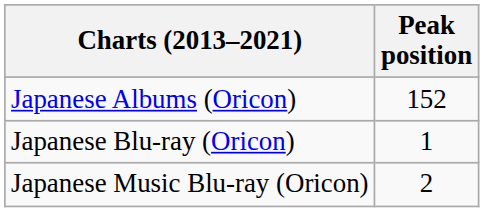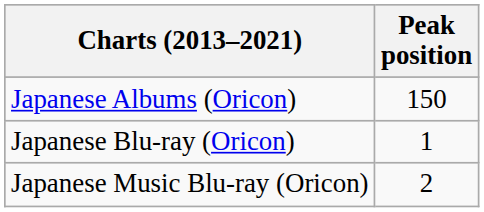 <table class="wikitable sortable plainrowheaders">
 <tr>
 <th style="text-align:center;">Charts (2013–2021)</th>
 <th style="text-align:center;">Peak<br>position</th>
 </tr>
 <tr>
 <td align="left"><a href='#'>Japanese Albums</a> (<a href='#'>Oricon</a>)</td>
-<td align="center">152</td>
+<td align="center">150</td>
 </tr>
 <tr>
 <td scope="row">Japanese Blu-ray (<a href='#'>Oricon</a>)</td>
 <td align="center">1</td>
 </tr>
 <tr>
 <td scope="row">Japanese Music Blu-ray (Oricon)</td>
 <td align="center">2</td>
 </tr>
 </table>
